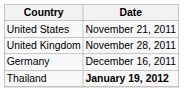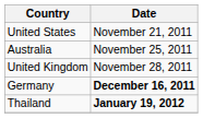 <table class="wikitable">
 <tr>
 <th>Country</th>
 <th>Date</th>
 </tr>
 <tr>
 <td>United States</td>
 <td>November 21, 2011</td>
 </tr>
 <tr>
+<td>Australia</td>
+<td>November 25, 2011</td>
+</tr>
+<tr>
 <td>United Kingdom</td>
 <td>November 28, 2011</td>
 </tr>
 <tr>
 <td>Germany</td>
-<td>December 16, 2011</td>
+<td><strong>December 16, 2011</strong></td>
 </tr>
 <tr>
 <td>Thailand</td>
 <td><strong>January 19, 2012</strong></td>
 </tr>
 <tr>
 </tr>
 </table>
